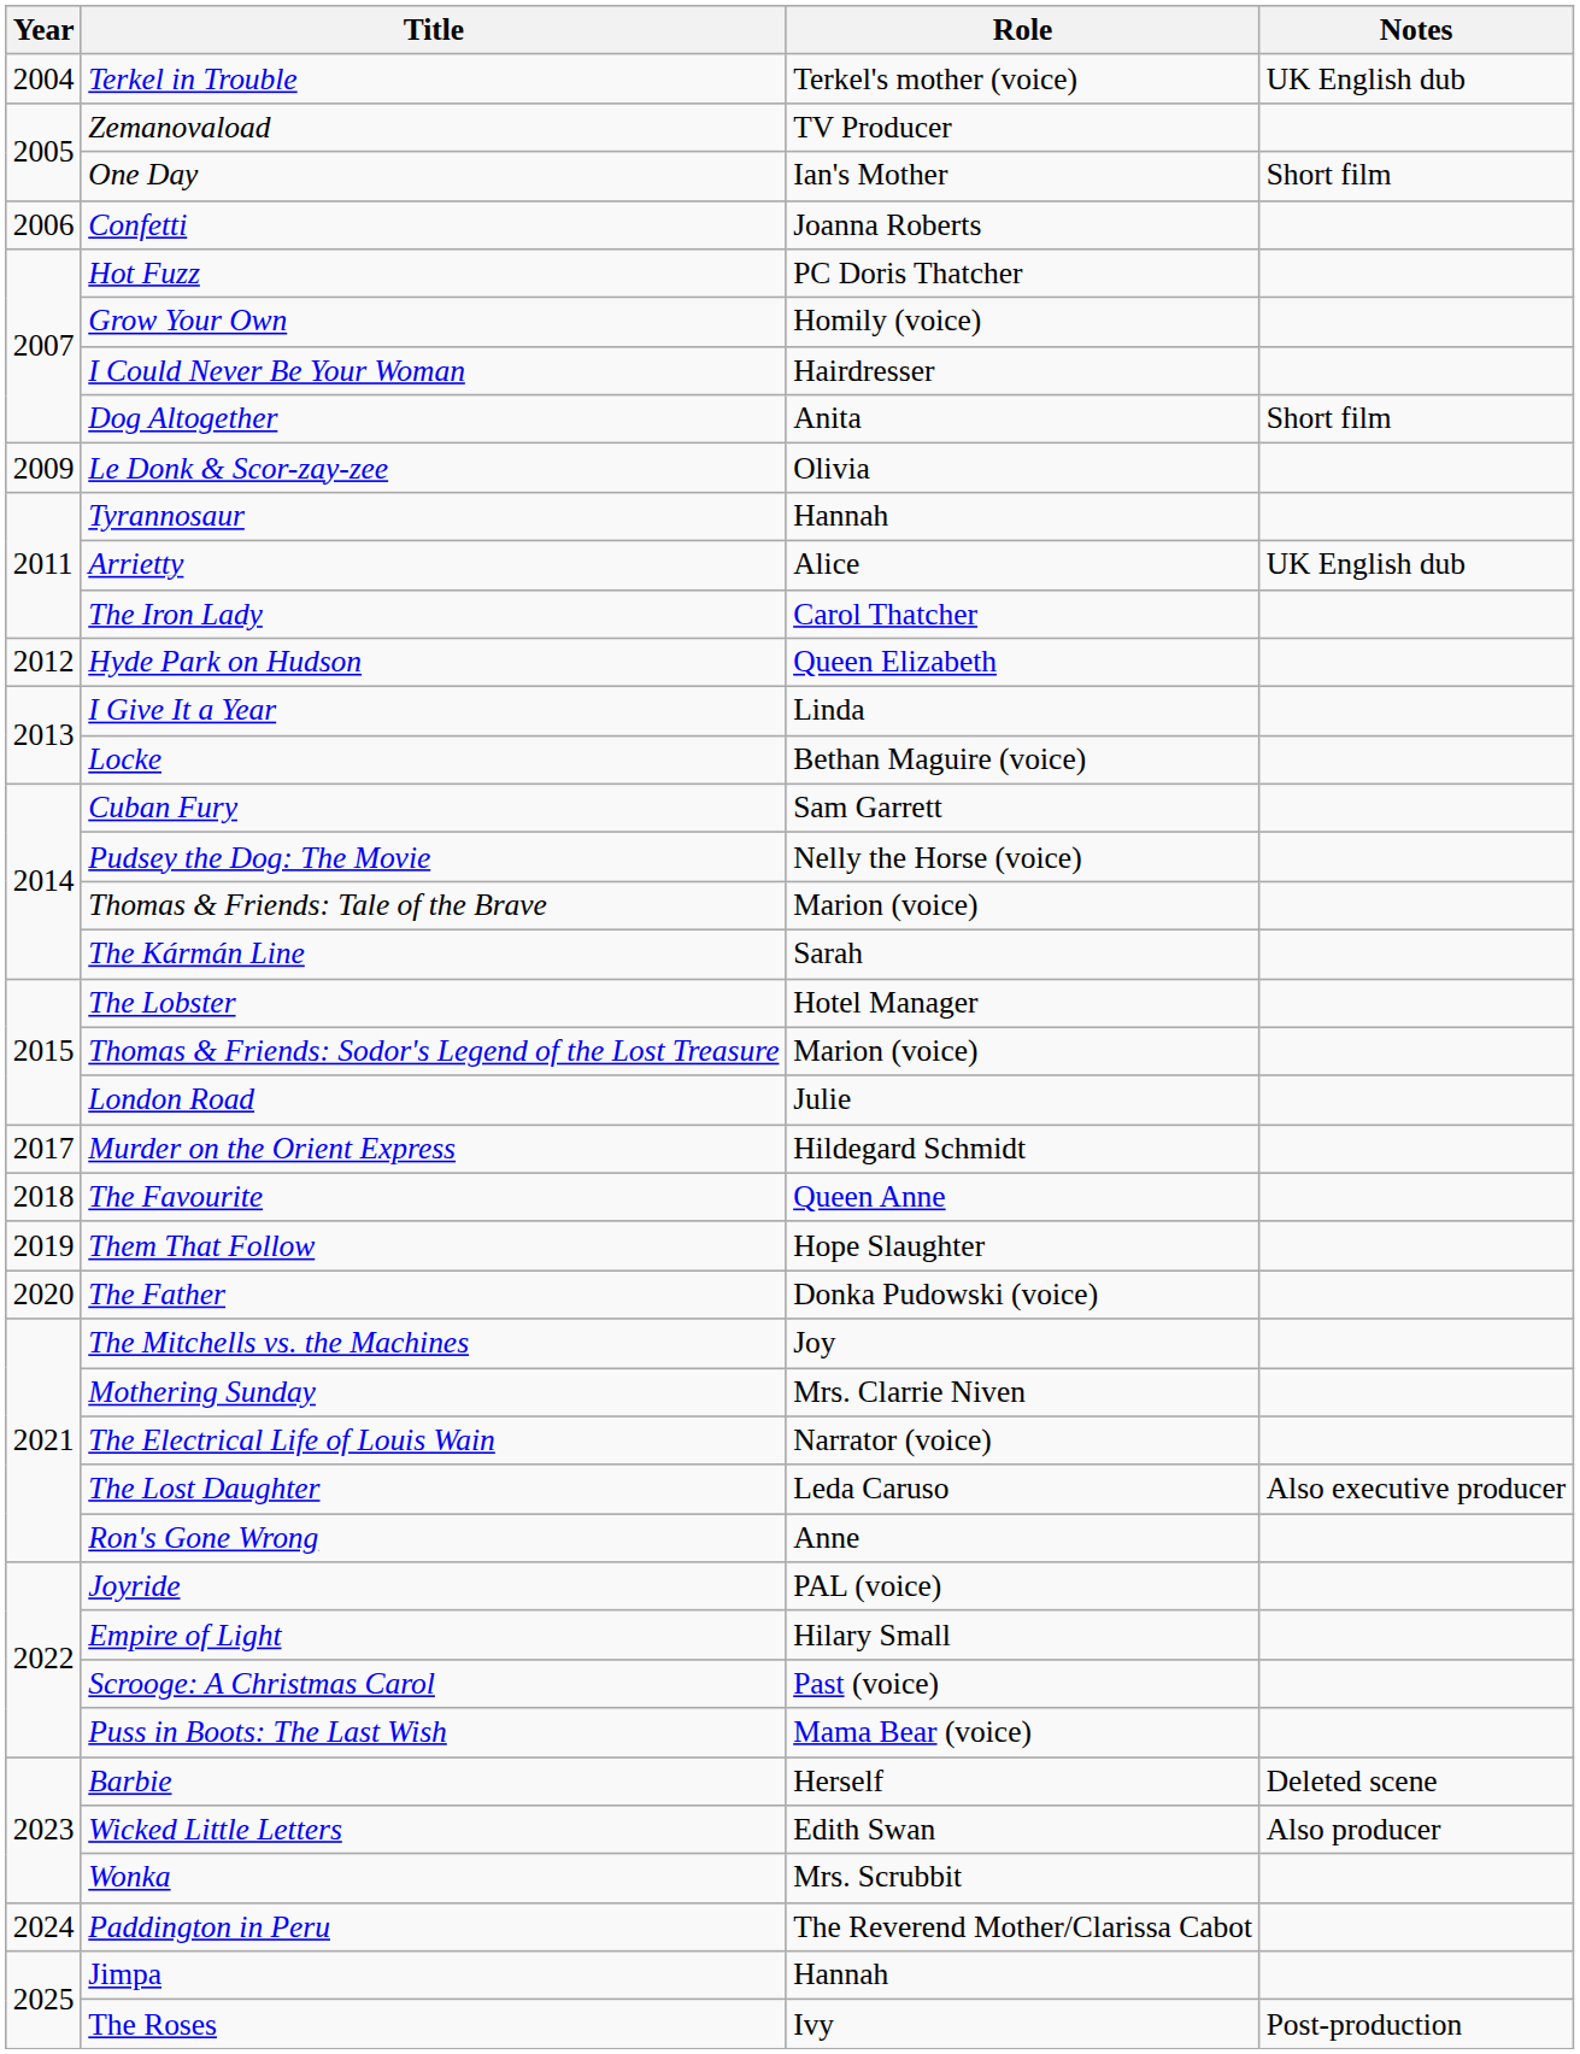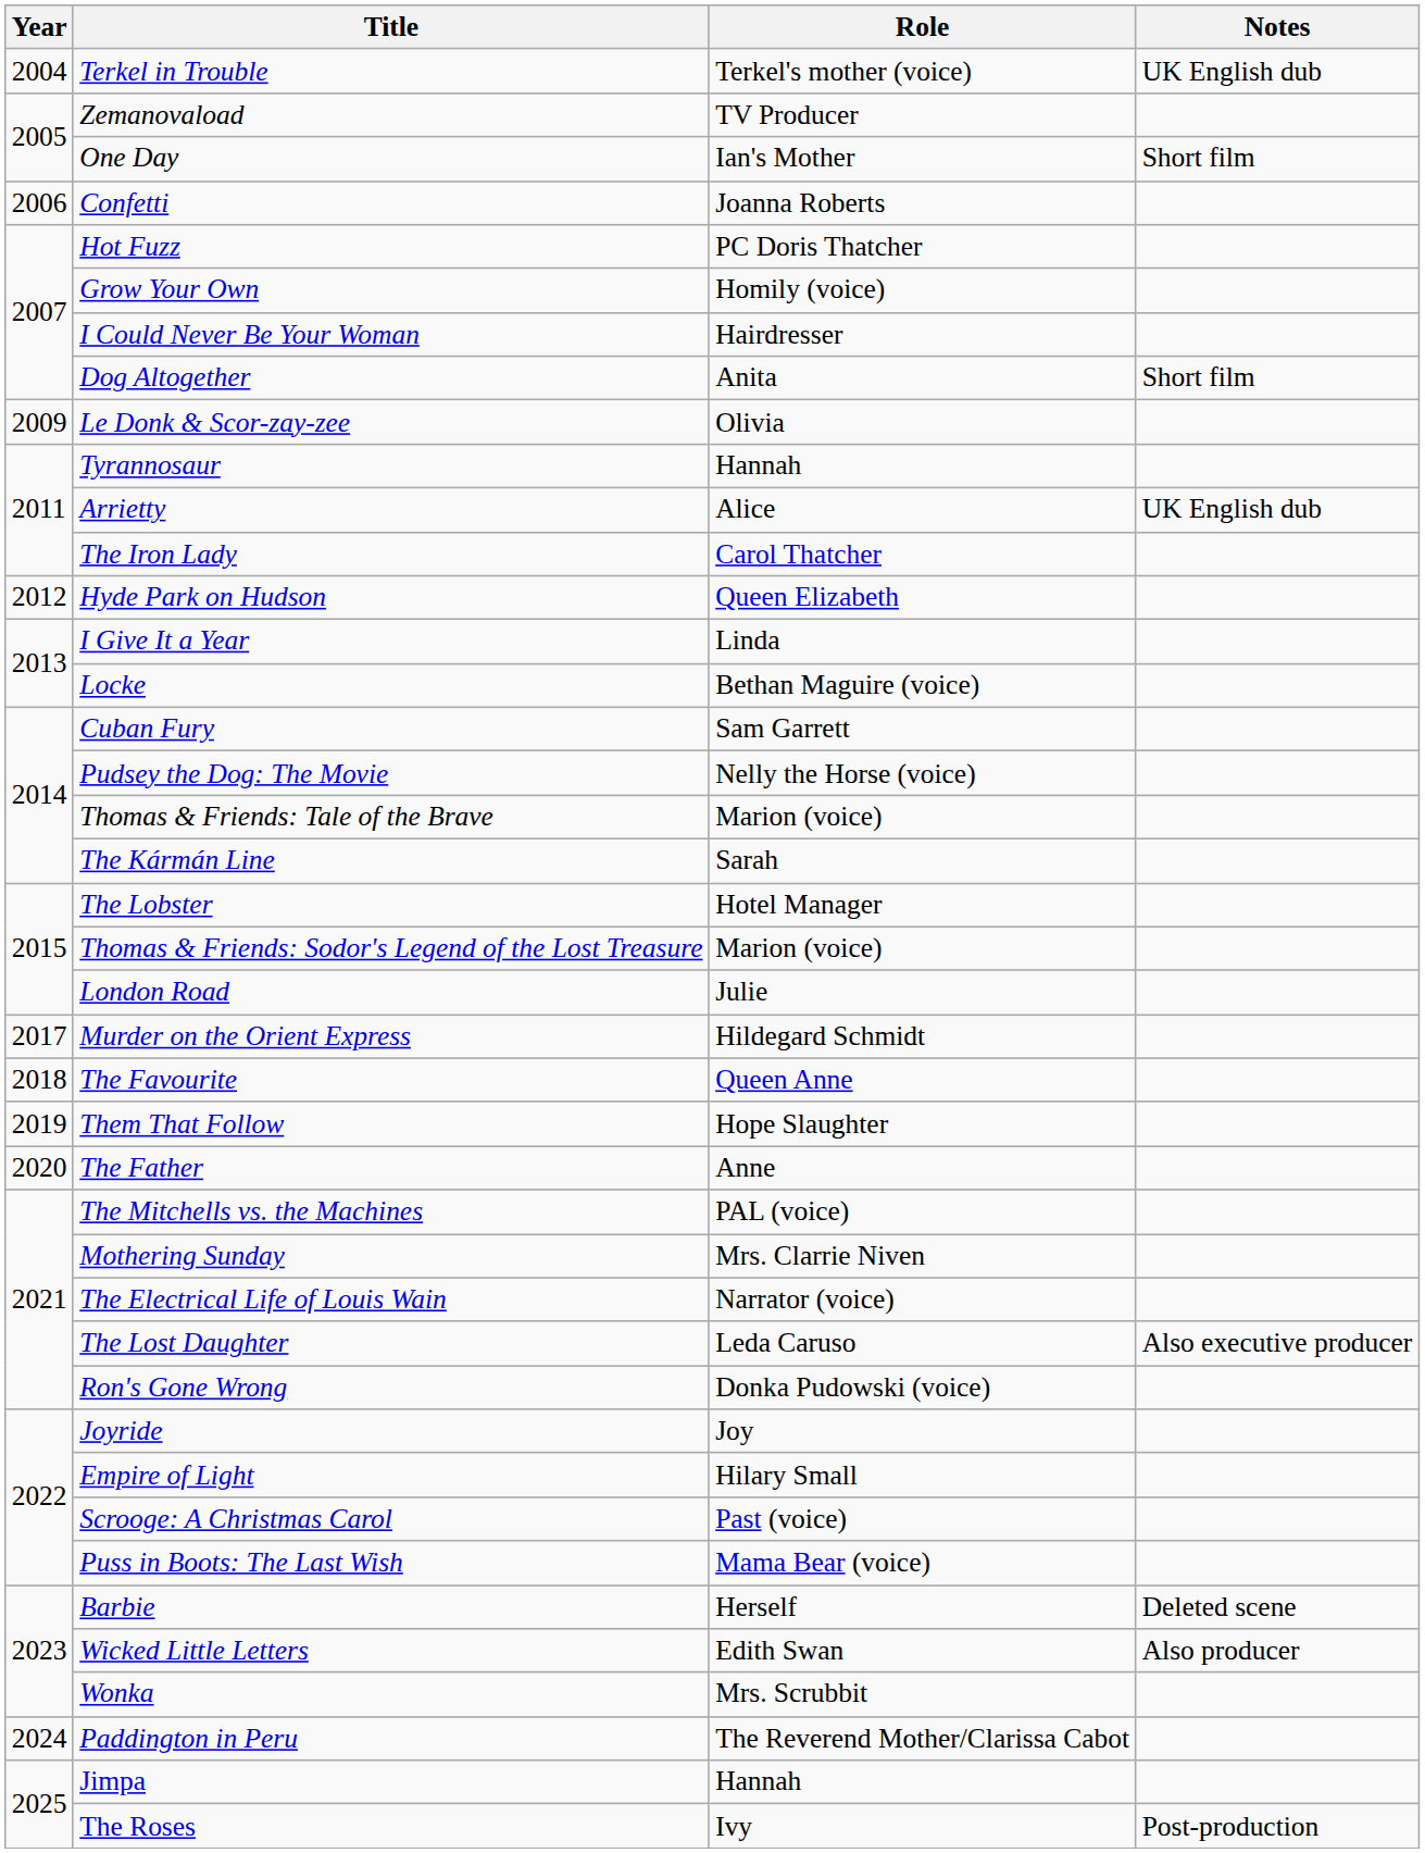 <table class="wikitable sortable">
 <tr>
 <th scope="col">Year</th>
 <th scope="col">Title</th>
 <th scope="col">Role</th>
 <th scope="col" class="unsortable">Notes</th>
 </tr>
 <tr>
 <td>2004</td>
 <td><em><a href='#'>Terkel in Trouble</a></em></td>
 <td>Terkel's mother (voice)</td>
 <td>UK English dub</td>
 </tr>
 <tr>
 <td rowspan="2">2005</td>
 <td><em>Zemanovaload</em></td>
 <td>TV Producer</td>
 <td></td>
 </tr>
 <tr>
 <td><em>One Day</em></td>
 <td>Ian's Mother</td>
 <td>Short film</td>
 </tr>
 <tr>
 <td>2006</td>
 <td><em><a href='#'>Confetti</a></em></td>
 <td>Joanna Roberts</td>
 <td></td>
 </tr>
 <tr>
 <td rowspan="4">2007</td>
 <td><em><a href='#'>Hot Fuzz</a></em></td>
 <td>PC Doris Thatcher</td>
 <td></td>
 </tr>
 <tr>
 <td><em><a href='#'>Grow Your Own</a></em></td>
 <td>Homily (voice)</td>
 <td></td>
 </tr>
 <tr>
 <td><em><a href='#'>I Could Never Be Your Woman</a></em></td>
 <td>Hairdresser</td>
 <td></td>
 </tr>
 <tr>
 <td><em><a href='#'>Dog Altogether</a></em></td>
 <td>Anita</td>
 <td>Short film</td>
 </tr>
 <tr>
 <td>2009</td>
 <td><em><a href='#'>Le Donk & Scor-zay-zee</a></em></td>
 <td>Olivia</td>
 <td></td>
 </tr>
 <tr>
 <td rowspan="3">2011</td>
 <td><em><a href='#'>Tyrannosaur</a></em></td>
 <td>Hannah</td>
 <td></td>
 </tr>
 <tr>
 <td><em><a href='#'>Arrietty</a></em></td>
 <td>Alice</td>
 <td>UK English dub</td>
 </tr>
 <tr>
 <td><em><a href='#'>The Iron Lady</a></em></td>
 <td><a href='#'>Carol Thatcher</a></td>
 <td></td>
 </tr>
 <tr>
 <td>2012</td>
 <td><em><a href='#'>Hyde Park on Hudson</a></em></td>
 <td><a href='#'>Queen Elizabeth</a></td>
 <td></td>
 </tr>
 <tr>
 <td rowspan="2">2013</td>
 <td><em><a href='#'>I Give It a Year</a></em></td>
 <td>Linda</td>
 <td></td>
 </tr>
 <tr>
 <td><em><a href='#'>Locke</a></em></td>
 <td>Bethan Maguire (voice)</td>
 <td></td>
 </tr>
 <tr>
 <td rowspan="4">2014</td>
 <td><em><a href='#'>Cuban Fury</a></em></td>
 <td>Sam Garrett</td>
 <td></td>
 </tr>
 <tr>
 <td><em><a href='#'>Pudsey the Dog: The Movie</a></em></td>
 <td>Nelly the Horse (voice)</td>
 <td></td>
 </tr>
 <tr>
 <td><em>Thomas & Friends: Tale of the Brave</em></td>
 <td>Marion (voice)</td>
 <td></td>
 </tr>
 <tr>
 <td><em><a href='#'>The Kármán Line</a></em></td>
 <td>Sarah</td>
 <td></td>
 </tr>
 <tr>
 <td rowspan="3">2015</td>
 <td><em><a href='#'>The Lobster</a></em></td>
 <td>Hotel Manager</td>
 <td></td>
 </tr>
 <tr>
 <td><em><a href='#'>Thomas & Friends: Sodor's Legend of the Lost Treasure</a></em></td>
 <td>Marion (voice)</td>
 <td></td>
 </tr>
 <tr>
 <td><em><a href='#'>London Road</a></em></td>
 <td>Julie</td>
 <td></td>
 </tr>
 <tr>
 <td>2017</td>
 <td><em><a href='#'>Murder on the Orient Express</a></em></td>
 <td>Hildegard Schmidt</td>
 <td></td>
 </tr>
 <tr>
 <td>2018</td>
 <td><em><a href='#'>The Favourite</a></em></td>
 <td><a href='#'>Queen Anne</a></td>
 <td></td>
 </tr>
 <tr>
 <td>2019</td>
 <td><em><a href='#'>Them That Follow</a></em></td>
 <td>Hope Slaughter</td>
 <td></td>
 </tr>
 <tr>
 <td>2020</td>
 <td><em><a href='#'>The Father</a></em></td>
-<td>Donka Pudowski (voice)</td>
+<td>Anne</td>
 <td></td>
 </tr>
 <tr>
 <td rowspan="5">2021</td>
 <td><em><a href='#'>The Mitchells vs. the Machines</a></em></td>
-<td>Joy</td>
+<td>PAL (voice)</td>
 <td></td>
 </tr>
 <tr>
 <td><em><a href='#'>Mothering Sunday</a></em></td>
 <td>Mrs. Clarrie Niven</td>
 <td></td>
 </tr>
 <tr>
 <td><em><a href='#'>The Electrical Life of Louis Wain</a></em></td>
 <td>Narrator (voice)</td>
 <td></td>
 </tr>
 <tr>
 <td><em><a href='#'>The Lost Daughter</a></em></td>
 <td>Leda Caruso</td>
 <td>Also executive producer</td>
 </tr>
 <tr>
 <td><em><a href='#'>Ron's Gone Wrong</a></em></td>
-<td>Anne</td>
+<td>Donka Pudowski (voice)</td>
 <td></td>
 </tr>
 <tr>
 <td rowspan="4">2022</td>
 <td><em><a href='#'>Joyride</a></em></td>
-<td>PAL (voice)</td>
+<td>Joy</td>
 <td></td>
 </tr>
 <tr>
 <td><em><a href='#'>Empire of Light</a></em></td>
 <td>Hilary Small</td>
 <td></td>
 </tr>
 <tr>
 <td><em><a href='#'>Scrooge: A Christmas Carol</a></em></td>
 <td><a href='#'>Past</a> (voice)</td>
 <td></td>
 </tr>
 <tr>
 <td><em><a href='#'>Puss in Boots: The Last Wish</a></em></td>
 <td><a href='#'>Mama Bear</a> (voice)</td>
 <td></td>
 </tr>
 <tr>
 <td rowspan="3">2023</td>
 <td><em><a href='#'>Barbie</a></em></td>
 <td>Herself</td>
 <td>Deleted scene</td>
 </tr>
 <tr>
 <td><em><a href='#'>Wicked Little Letters</a></em></td>
 <td>Edith Swan</td>
 <td>Also producer</td>
 </tr>
 <tr>
 <td><em><a href='#'>Wonka</a></em></td>
 <td>Mrs. Scrubbit</td>
 <td></td>
 </tr>
 <tr>
 <td>2024</td>
 <td><em><a href='#'>Paddington in Peru</a></td>
 <td>The Reverend Mother/Clarissa Cabot</td>
 <td></td>
 </tr>
 <tr>
 <td rowspan="2">2025</td>
 <td></em><a href='#'>Jimpa</a><em></td>
 <td>Hannah</td>
 <td></td>
 </tr>
 <tr>
 <td></em><a href='#'>The Roses</a><em></td>
 <td>Ivy</td>
 <td>Post-production</td>
 </tr>
 </table>
